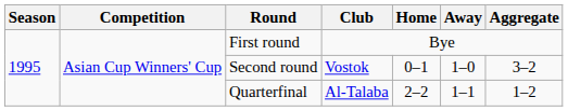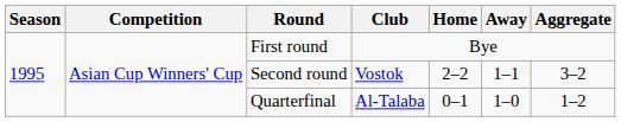 <table class="wikitable">
 <tr>
 <th>Season</th>
 <th>Competition</th>
 <th>Round</th>
 <th>Club</th>
 <th>Home</th>
 <th>Away</th>
 <th>Aggregate</th>
 </tr>
 <tr>
 <td rowspan="3"><a href='#'>1995</a></td>
 <td rowspan="3"><a href='#'>Asian Cup Winners' Cup</a></td>
 <td rowspan="1">First round</td>
 <td colspan=4; style="text-align:center;">Bye</td>
 </tr>
 <tr>
 <td rowspan="1">Second round</td>
 <td> <a href='#'>Vostok</a></td>
-<td align=center>0–1</td>
-<td align=center>1–0</td>
+<td align=center>2–2</td>
+<td align=center>1–1</td>
 <td align=center>3–2</td>
 </tr>
 <tr>
 <td rowspan="1">Quarterfinal</td>
 <td> <a href='#'>Al-Talaba</a></td>
-<td align=center>2–2</td>
-<td align=center>1–1</td>
+<td align=center>0–1</td>
+<td align=center>1–0</td>
 <td align=center>1–2</td>
 </tr>
 </table>
